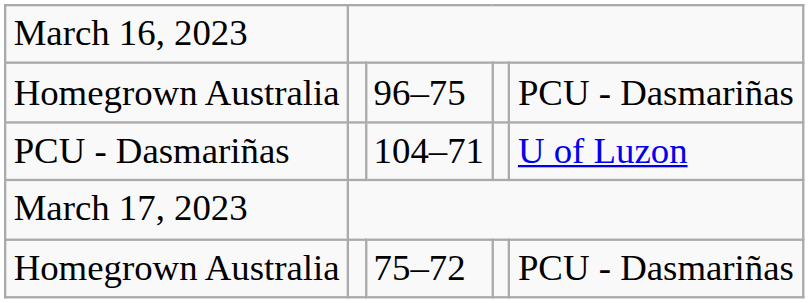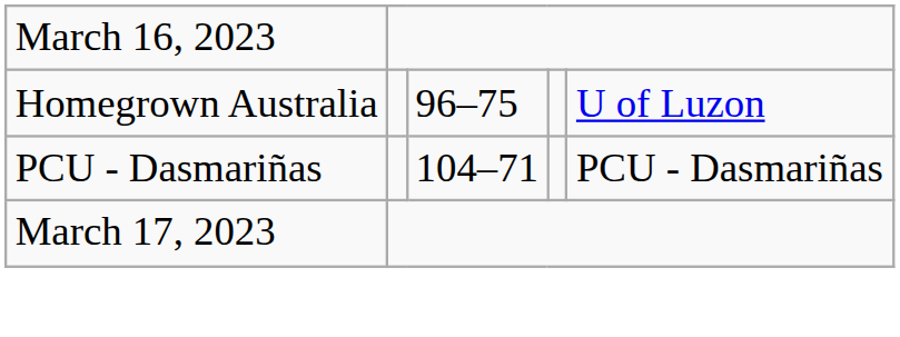 <table class="wikitable">
 <tr>
 <td>March 16, 2023</td>
 </tr>
 <tr>
 <td>Homegrown Australia</td>
 <td></td>
 <td>96–75</td>
 <td></td>
-<td>PCU - Dasmariñas</td>
+<td><a href='#'>U of Luzon</a></td>
 </tr>
 <tr>
 <td>PCU - Dasmariñas</td>
 <td></td>
 <td>104–71</td>
 <td></td>
-<td><a href='#'>U of Luzon</a></td>
+<td>PCU - Dasmariñas</td>
 </tr>
 <tr>
 <td>March 17, 2023</td>
 </tr>
-<tr>
-<td>Homegrown Australia</td>
-<td></td>
-<td>75–72</td>
-<td></td>
-<td>PCU - Dasmariñas</td>
-</tr>
 </table>
